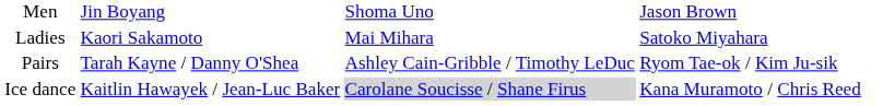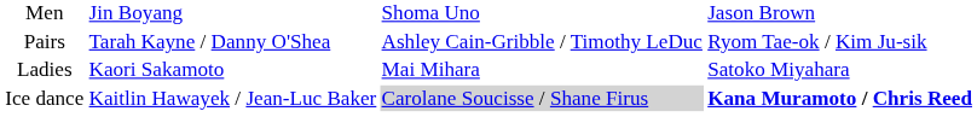 <table>
 <tr>
 <td style="text-align: center;">Men</td>
 <td> <a href='#'>Jin Boyang</a></td>
 <td> <a href='#'>Shoma Uno</a></td>
 <td> <a href='#'>Jason Brown</a></td>
 </tr>
 <tr>
+<td style="text-align: center;">Pairs</td>
+<td> <a href='#'>Tarah Kayne</a> / <a href='#'>Danny O'Shea</a></td>
+<td> <a href='#'>Ashley Cain-Gribble</a> / <a href='#'>Timothy LeDuc</a></td>
+<td> <a href='#'>Ryom Tae-ok</a> / <a href='#'>Kim Ju-sik</a></td>
+</tr>
+<tr>
 <td style="text-align: center;">Ladies</td>
 <td> <a href='#'>Kaori Sakamoto</a></td>
 <td> <a href='#'>Mai Mihara</a></td>
 <td> <a href='#'>Satoko Miyahara</a></td>
 </tr>
 <tr>
-<td style="text-align: center;">Pairs</td>
-<td> <a href='#'>Tarah Kayne</a> / <a href='#'>Danny O'Shea</a></td>
-<td> <a href='#'>Ashley Cain-Gribble</a> / <a href='#'>Timothy LeDuc</a></td>
-<td> <a href='#'>Ryom Tae-ok</a> / <a href='#'>Kim Ju-sik</a></td>
-</tr>
-<tr>
 <td style="text-align: center;">Ice dance</td>
 <td> <a href='#'>Kaitlin Hawayek</a> / <a href='#'>Jean-Luc Baker</a></td>
 <td style="background: lightgrey;"> <a href='#'>Carolane Soucisse</a> / <a href='#'>Shane Firus</a></td>
-<td> <a href='#'>Kana Muramoto</a> / <a href='#'>Chris Reed</a></td>
+<td><strong> <a href='#'>Kana Muramoto</a> / <a href='#'>Chris Reed</a></strong></td>
 </tr>
 </table>
